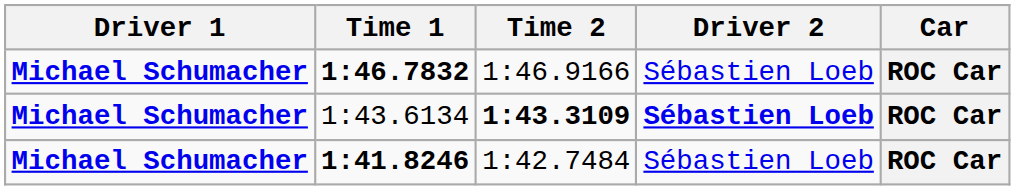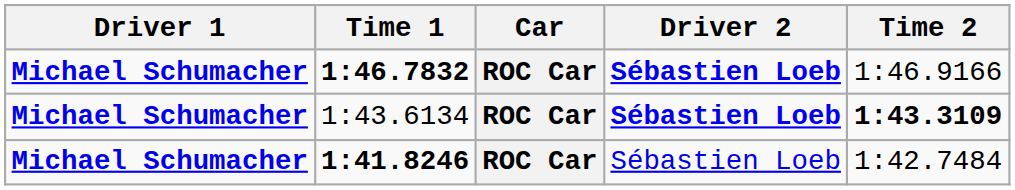 <table class="wikitable">
 <tr>
 <th>Driver 1</th>
 <th>Time 1</th>
+<th>Car</th>
+<th>Driver 2</th>
 <th>Time 2</th>
-<th>Driver 2</th>
-<th>Car</th>
 </tr>
 <tr>
 <td><strong> <a href='#'>Michael Schumacher</a></strong></td>
 <td><strong>1:46.7832</strong></td>
+<th>ROC Car</th>
+<td><strong> <a href='#'>Sébastien Loeb</a></strong></td>
 <td>1:46.9166</td>
-<td> <a href='#'>Sébastien Loeb</a></td>
-<th>ROC Car</th>
 </tr>
 <tr>
 <td><strong> <a href='#'>Michael Schumacher</a></strong></td>
 <td>1:43.6134</td>
+<th>ROC Car</th>
+<td><strong> <a href='#'>Sébastien Loeb</a></strong></td>
 <td><strong>1:43.3109</strong></td>
-<td><strong> <a href='#'>Sébastien Loeb</a></strong></td>
-<th>ROC Car</th>
 </tr>
 <tr>
 <td><strong> <a href='#'>Michael Schumacher</a></strong></td>
 <td><strong>1:41.8246</strong></td>
+<th>ROC Car</th>
+<td> <a href='#'>Sébastien Loeb</a></td>
 <td>1:42.7484</td>
-<td> <a href='#'>Sébastien Loeb</a></td>
-<th>ROC Car</th>
 </tr>
 </table>
